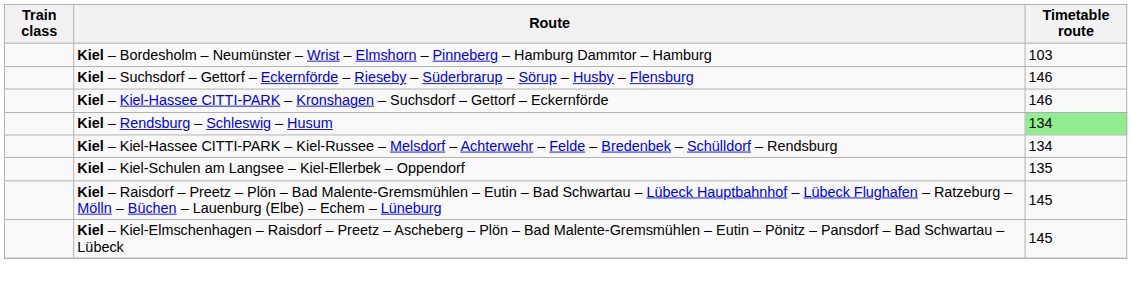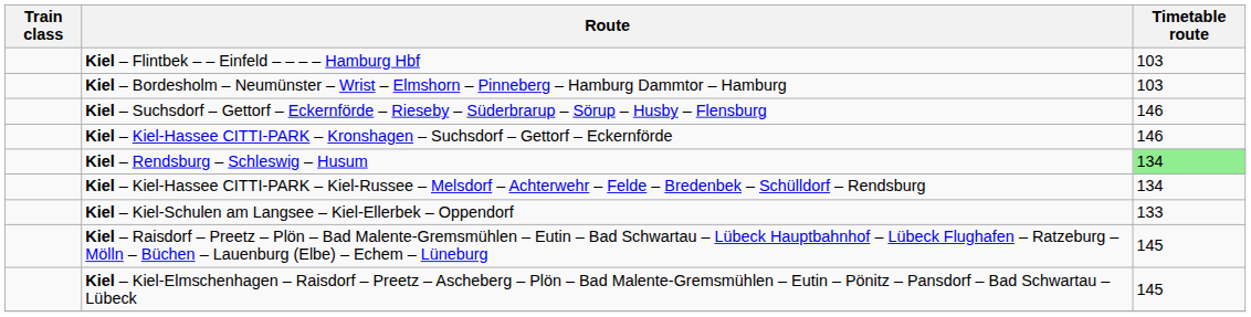 <table class="wikitable">
 <tr>
 <th>Train class</th>
 <th>Route</th>
 <th>Timetable route</th>
+</tr>
+<tr>
+<td></td>
+<td><strong>Kiel</strong> – Flintbek –  – Einfeld –  –  –  – <a href='#'>Hamburg Hbf</a></td>
+<td>103</td>
 </tr>
 <tr>
 <td></td>
 <td><strong>Kiel</strong> – Bordesholm – Neumünster – <a href='#'>Wrist</a> – <a href='#'>Elmshorn</a> – <a href='#'>Pinneberg</a> – Hamburg Dammtor – Hamburg</td>
 <td>103</td>
 </tr>
 <tr>
 <td></td>
 <td><strong>Kiel</strong> – Suchsdorf – Gettorf – <a href='#'>Eckernförde</a> – <a href='#'>Rieseby</a> – <a href='#'>Süderbrarup</a> – <a href='#'>Sörup</a> – <a href='#'>Husby</a> – <a href='#'>Flensburg</a></td>
 <td>146</td>
 </tr>
 <tr>
 <td></td>
 <td><strong>Kiel</strong> – <a href='#'>Kiel-Hassee CITTI-PARK</a> – <a href='#'>Kronshagen</a> – Suchsdorf – Gettorf – Eckernförde</td>
 <td>146</td>
 </tr>
 <tr>
 <td></td>
 <td><strong>Kiel</strong> – <a href='#'>Rendsburg</a> – <a href='#'>Schleswig</a> – <a href='#'>Husum</a></td>
 <td style="background: lightgreen;">134</td>
 </tr>
 <tr>
 <td></td>
 <td><strong>Kiel</strong> – Kiel-Hassee CITTI-PARK – Kiel-Russee – <a href='#'>Melsdorf</a> – <a href='#'>Achterwehr</a> – <a href='#'>Felde</a> – <a href='#'>Bredenbek</a> – <a href='#'>Schülldorf</a> – Rendsburg</td>
 <td>134</td>
 </tr>
 <tr>
 <td></td>
 <td><strong>Kiel</strong> – Kiel-Schulen am Langsee – Kiel-Ellerbek – Oppendorf</td>
-<td>135</td>
+<td>133</td>
 </tr>
 <tr>
 <td></td>
 <td><strong>Kiel</strong> – Raisdorf – Preetz – Plön – Bad Malente-Gremsmühlen – Eutin – Bad Schwartau – <a href='#'>Lübeck Hauptbahnhof</a> – <a href='#'>Lübeck Flughafen</a> – Ratzeburg – <a href='#'>Mölln</a> – <a href='#'>Büchen</a> – Lauenburg (Elbe) – Echem – <a href='#'>Lüneburg</a></td>
 <td>145</td>
 </tr>
 <tr>
 <td></td>
 <td><strong>Kiel</strong> – Kiel-Elmschenhagen – Raisdorf – Preetz – Ascheberg – Plön – Bad Malente-Gremsmühlen – Eutin – Pönitz – Pansdorf – Bad Schwartau – Lübeck</td>
 <td>145</td>
 </tr>
 <tr>
 </tr>
 </table>
